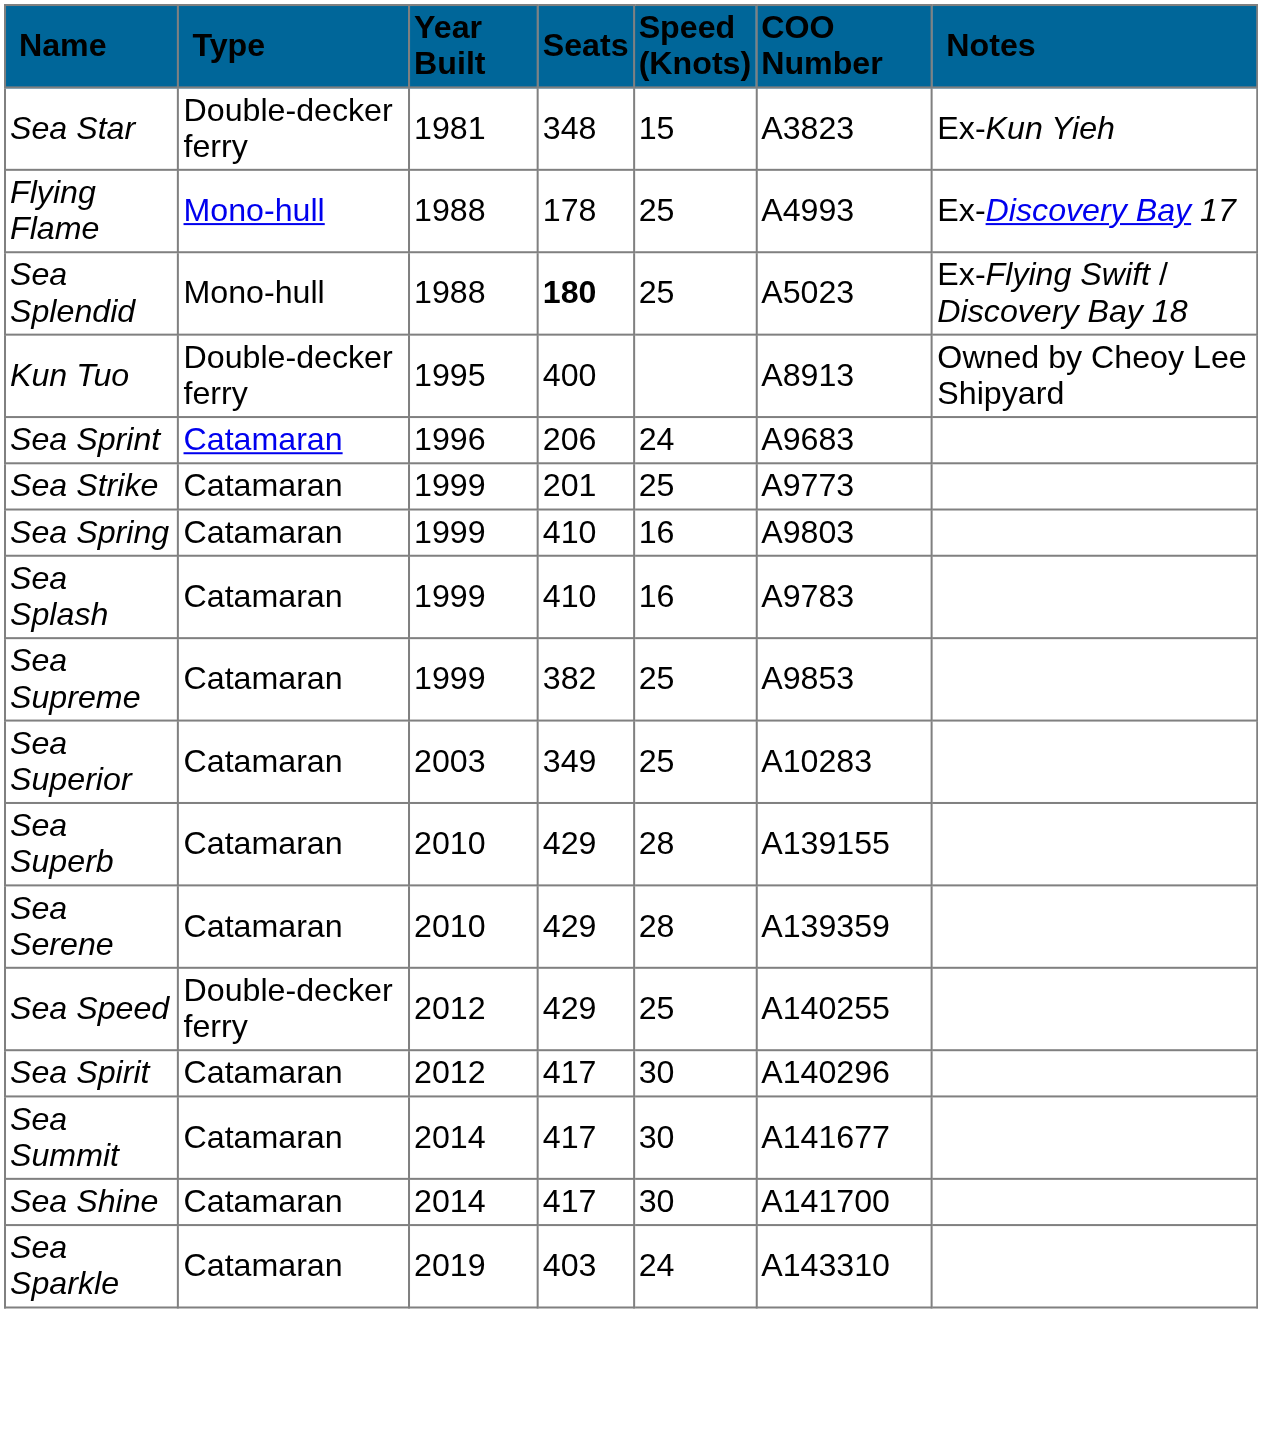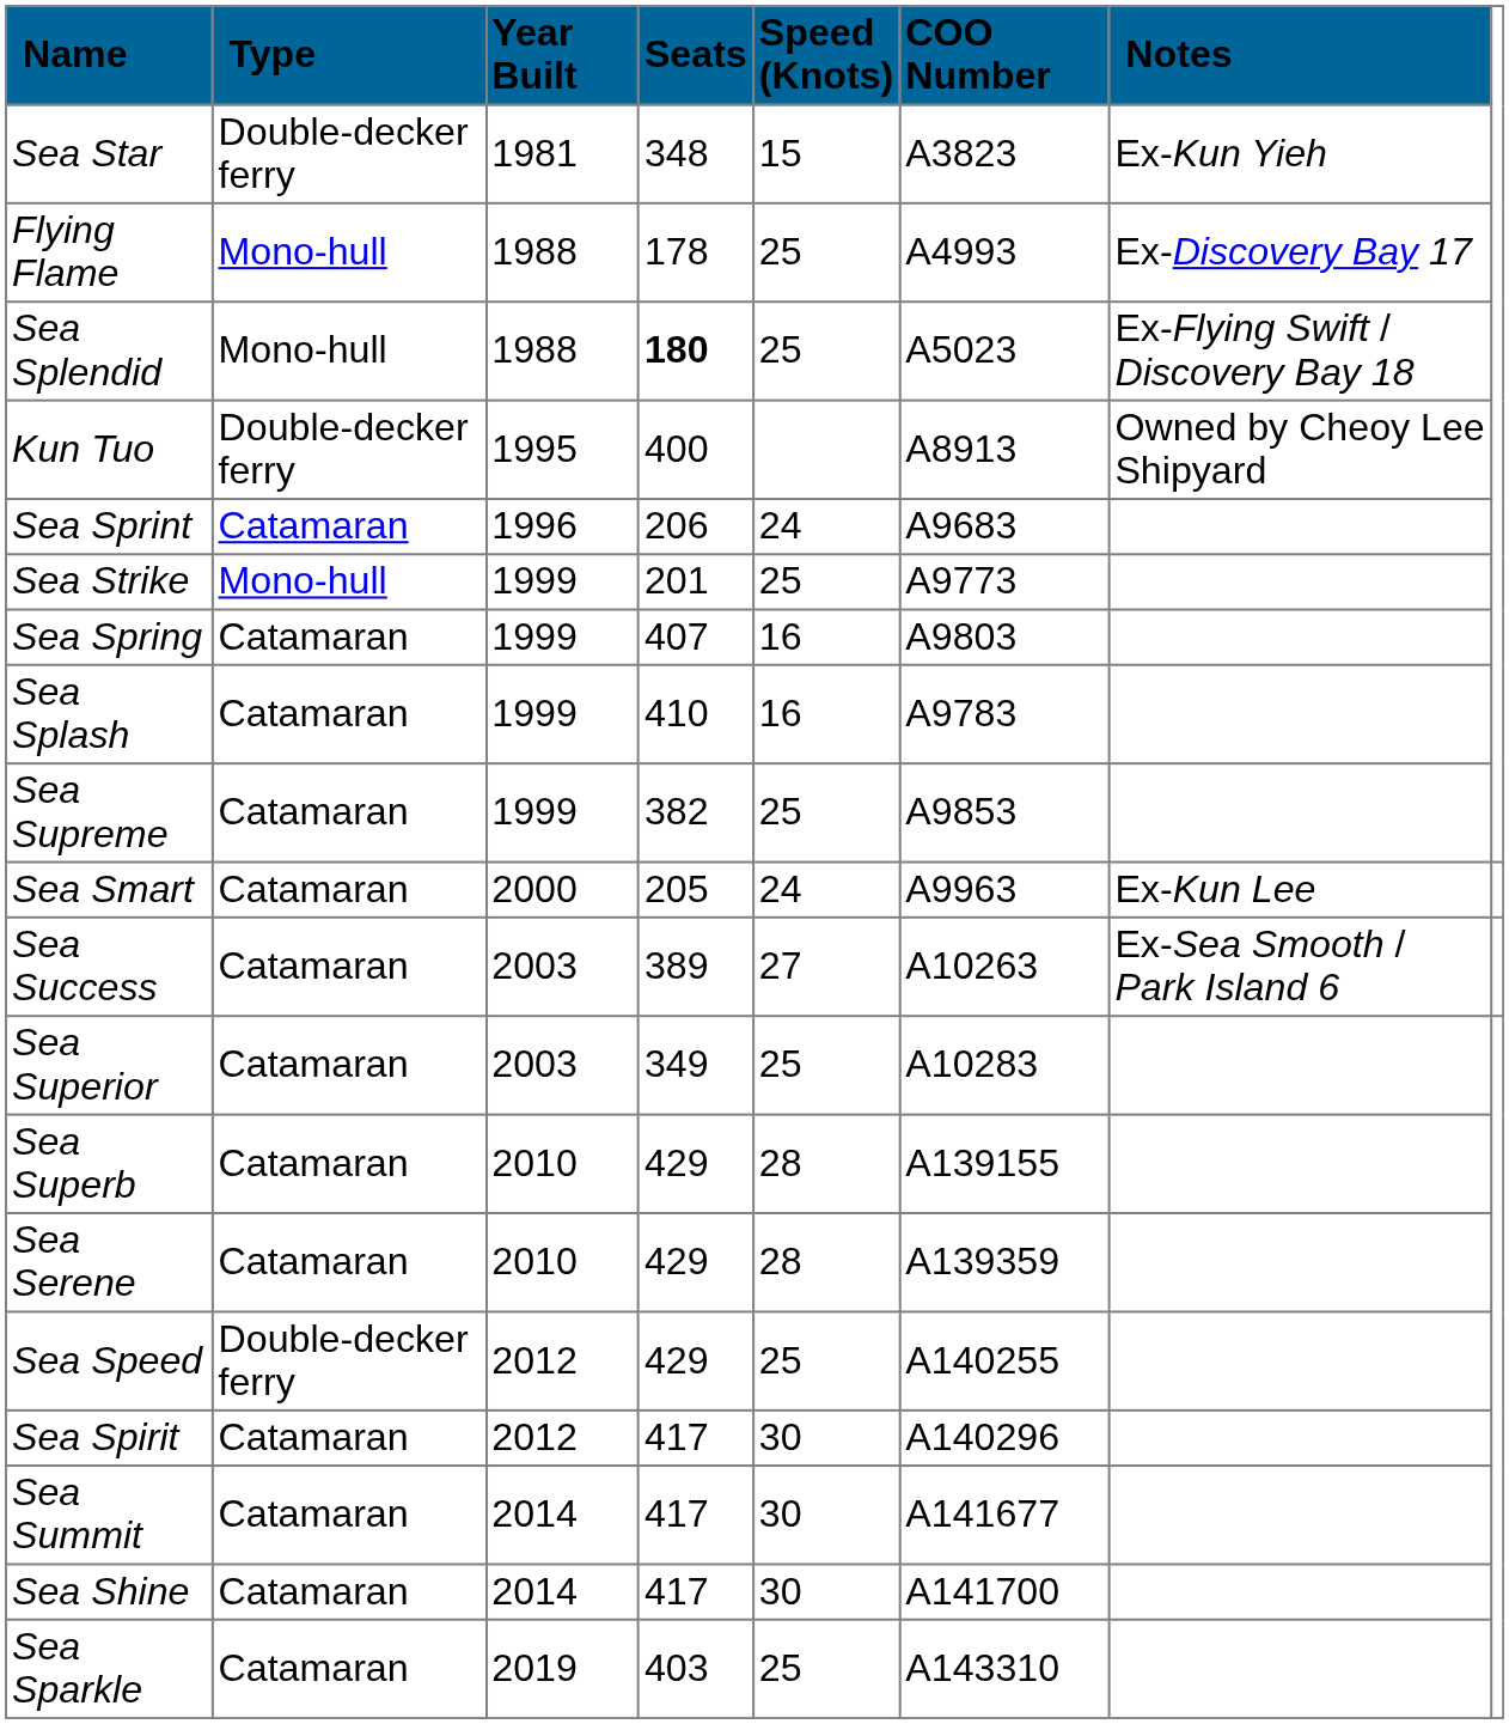 <table border="1" cellspacing="1" cellpadding="2" style="border-collapse: collapse;">
 <tr ---- bgcolor=#006699>
 <td><strong><span> Name </span></strong></td>
 <td><strong><span> Type </span></strong></td>
 <td><strong><span>Year Built </span></strong></td>
 <td><strong><span>Seats</span></strong></td>
 <td><strong><span>Speed<br>(Knots)</span></strong></td>
 <td><strong><span>COO Number</span></strong></td>
 <td><strong><span> Notes </span></strong></td>
 </tr>
 <tr>
 <td><em>Sea Star</em></td>
 <td>Double-decker ferry</td>
 <td>1981</td>
 <td>348</td>
 <td>15</td>
 <td>A3823</td>
 <td>Ex-<em>Kun Yieh</em></td>
 </tr>
 <tr>
 <td><em>Flying Flame</em></td>
 <td><a href='#'>Mono-hull</a></td>
 <td>1988</td>
 <td>178</td>
 <td>25</td>
 <td>A4993</td>
 <td>Ex-<em><a href='#'>Discovery Bay</a> 17</em></td>
 </tr>
 <tr>
 <td><em>Sea Splendid</em></td>
 <td>Mono-hull</td>
 <td>1988</td>
 <td><strong>180</strong></td>
 <td>25</td>
 <td>A5023</td>
 <td>Ex-<em>Flying Swift</em> / <em>Discovery Bay 18</em></td>
 </tr>
 <tr>
 <td><em>Kun Tuo</em></td>
 <td>Double-decker ferry</td>
 <td>1995</td>
 <td>400</td>
 <td></td>
 <td>A8913</td>
 <td>Owned by Cheoy Lee Shipyard</td>
 </tr>
 <tr>
 <td><em>Sea Sprint</em></td>
 <td><a href='#'>Catamaran</a></td>
 <td>1996</td>
 <td>206</td>
 <td>24</td>
 <td>A9683</td>
 <td></td>
 </tr>
 <tr>
 <td><em>Sea Strike</em></td>
-<td>Catamaran</td>
+<td><a href='#'>Mono-hull</a></td>
 <td>1999</td>
 <td>201</td>
 <td>25</td>
 <td>A9773</td>
 <td></td>
 </tr>
 <tr>
 <td><em>Sea Spring</em></td>
 <td>Catamaran</td>
 <td>1999</td>
-<td>410</td>
+<td>407</td>
 <td>16</td>
 <td>A9803</td>
 <td></td>
 </tr>
 <tr>
 <td><em>Sea Splash</em></td>
 <td>Catamaran</td>
 <td>1999</td>
 <td>410</td>
 <td>16</td>
 <td>A9783</td>
 <td></td>
 </tr>
 <tr>
 <td><em>Sea Supreme</em></td>
 <td>Catamaran</td>
 <td>1999</td>
 <td>382</td>
 <td>25</td>
 <td>A9853</td>
+<td></td>
+</tr>
+<tr>
+<td><em>Sea Smart</em></td>
+<td>Catamaran</td>
+<td>2000</td>
+<td>205</td>
+<td>24</td>
+<td>A9963</td>
+<td>Ex-<em>Kun Lee</em></td>
+<td></td>
+</tr>
+<tr>
+<td><em>Sea Success</em></td>
+<td>Catamaran</td>
+<td>2003</td>
+<td>389</td>
+<td>27</td>
+<td>A10263</td>
+<td>Ex-<em>Sea Smooth</em> / <em>Park Island 6</em></td>
 <td></td>
 </tr>
 <tr>
 <td><em>Sea Superior</em></td>
 <td>Catamaran</td>
 <td>2003</td>
 <td>349</td>
 <td>25</td>
 <td>A10283</td>
 <td></td>
 </tr>
 <tr>
 <td><em>Sea Superb</em></td>
 <td>Catamaran</td>
 <td>2010</td>
 <td>429</td>
 <td>28</td>
 <td>A139155</td>
 <td></td>
 </tr>
 <tr>
 <td><em>Sea Serene</em></td>
 <td>Catamaran</td>
 <td>2010</td>
 <td>429</td>
 <td>28</td>
 <td>A139359</td>
 <td></td>
 </tr>
 <tr>
 <td><em>Sea Speed</em></td>
 <td>Double-decker ferry</td>
 <td>2012</td>
 <td>429</td>
 <td>25</td>
 <td>A140255</td>
 <td></td>
 </tr>
 <tr>
 <td><em>Sea Spirit</em></td>
 <td>Catamaran</td>
 <td>2012</td>
 <td>417</td>
 <td>30</td>
 <td>A140296</td>
 <td></td>
 </tr>
 <tr>
 <td><em>Sea Summit</em></td>
 <td>Catamaran</td>
 <td>2014</td>
 <td>417</td>
 <td>30</td>
 <td>A141677</td>
 <td></td>
 </tr>
 <tr>
 <td><em>Sea Shine</em></td>
 <td>Catamaran</td>
 <td>2014</td>
 <td>417</td>
 <td>30</td>
 <td>A141700</td>
 <td></td>
 </tr>
 <tr>
 <td><em>Sea Sparkle</em></td>
 <td>Catamaran</td>
 <td>2019</td>
 <td>403</td>
-<td>24</td>
+<td>25</td>
 <td>A143310</td>
 <td></td>
 </tr>
 </table>
